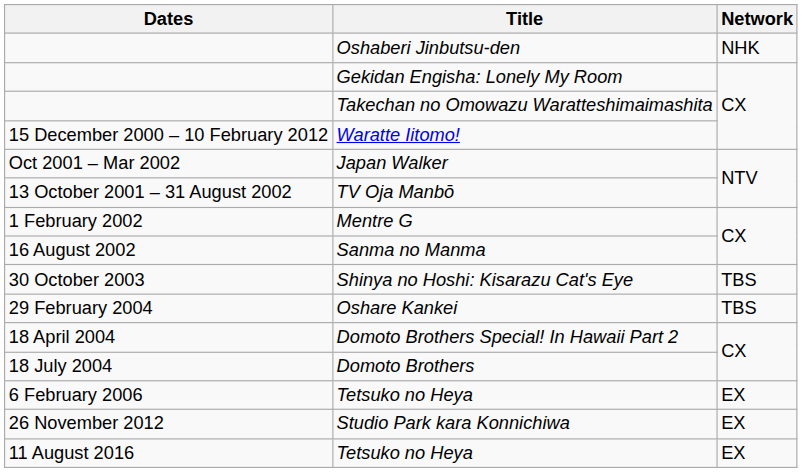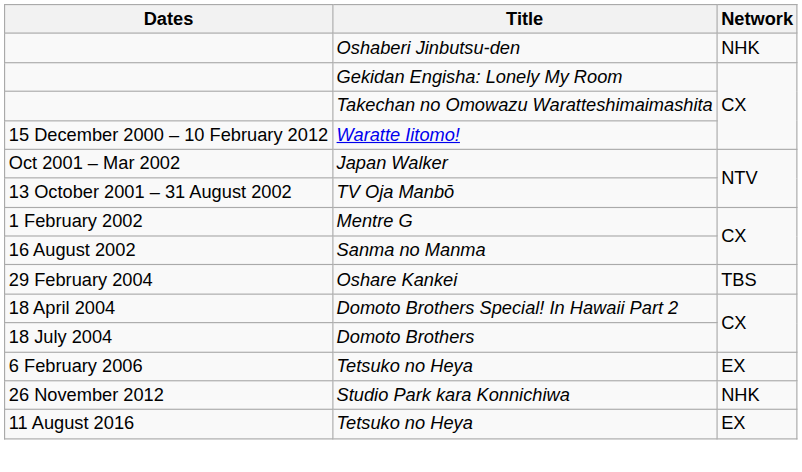 <table class="wikitable">
 <tr>
 <th>Dates</th>
 <th>Title</th>
 <th>Network</th>
 </tr>
 <tr>
 <td></td>
 <td><em>Oshaberi Jinbutsu-den</em></td>
 <td>NHK</td>
 </tr>
 <tr>
 <td></td>
 <td><em>Gekidan Engisha: Lonely My Room</em></td>
 <td rowspan="3">CX</td>
 </tr>
 <tr>
 <td></td>
 <td><em>Takechan no Omowazu Waratteshimaimashita</em></td>
 </tr>
 <tr>
 <td>15 December 2000 – 10 February 2012</td>
 <td><em><a href='#'>Waratte Iitomo!</a></em></td>
 </tr>
 <tr>
 <td>Oct 2001 – Mar 2002</td>
 <td><em>Japan Walker</em></td>
 <td rowspan="2">NTV</td>
 </tr>
 <tr>
 <td>13 October 2001 – 31 August 2002</td>
 <td><em>TV Oja Manbō</em></td>
 </tr>
 <tr>
 <td>1 February 2002</td>
 <td><em>Mentre G</em></td>
 <td rowspan="2">CX</td>
 </tr>
 <tr>
 <td>16 August 2002</td>
 <td><em>Sanma no Manma</em></td>
 </tr>
 <tr>
-<td>30 October 2003</td>
-<td><em>Shinya no Hoshi: Kisarazu Cat's Eye</em></td>
-<td>TBS</td>
-</tr>
-<tr>
 <td>29 February 2004</td>
 <td><em>Oshare Kankei</em></td>
 <td>TBS</td>
 </tr>
 <tr>
 <td>18 April 2004</td>
 <td><em>Domoto Brothers Special! In Hawaii Part 2</em></td>
 <td rowspan="2">CX</td>
 </tr>
 <tr>
 <td>18 July 2004</td>
 <td><em>Domoto Brothers</em></td>
 </tr>
 <tr>
 <td>6 February 2006</td>
 <td><em>Tetsuko no Heya</em></td>
 <td>EX</td>
 </tr>
 <tr>
 <td>26 November 2012</td>
 <td><em>Studio Park kara Konnichiwa</em></td>
-<td>EX</td>
+<td>NHK</td>
 </tr>
 <tr>
 <td>11 August 2016</td>
 <td><em>Tetsuko no Heya</em></td>
 <td>EX</td>
 </tr>
 </table>
